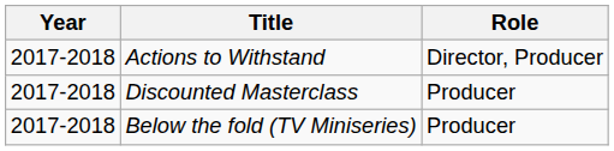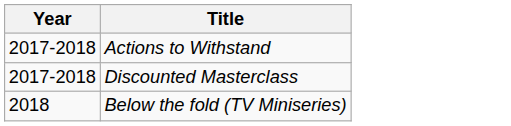 <table class="wikitable">
 <tr>
 <th>Year</th>
 <th>Title</th>
-<th>Role</th>
 </tr>
 <tr>
 <td>2017-2018</td>
 <td><em>Actions to Withstand</em></td>
-<td>Director, Producer</td>
 </tr>
 <tr>
 <td>2017-2018</td>
 <td><em>Discounted Masterclass</em></td>
-<td>Producer</td>
 </tr>
 <tr>
-<td>2017-2018</td>
+<td>2018</td>
 <td><em>Below the fold (TV Miniseries)</em></td>
-<td>Producer</td>
 </tr>
 </table>
